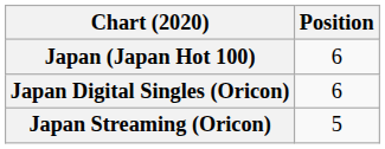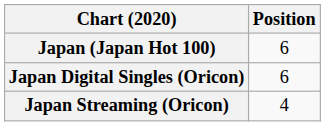 <table class="wikitable sortable plainrowheaders" style="text-align:center">
 <tr>
 <th scope="col">Chart (2020)</th>
 <th scope="col">Position</th>
 </tr>
 <tr>
 <th scope="row">Japan (Japan Hot 100)</th>
 <td>6</td>
 </tr>
 <tr>
 <th scope="row">Japan Digital Singles (Oricon)</th>
 <td>6</td>
 </tr>
 <tr>
 <th scope="row">Japan Streaming (Oricon)</th>
-<td>5</td>
+<td>4</td>
 </tr>
 </table>
